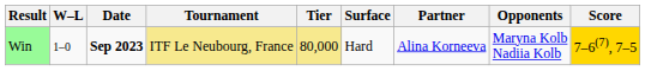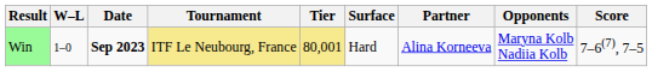 <table class="sortable wikitable">
 <tr>
 <th>Result</th>
 <th class="unsortable">W–L</th>
 <th>Date</th>
 <th>Tournament</th>
 <th>Tier</th>
 <th>Surface</th>
 <th>Partner</th>
 <th>Opponents</th>
 <th class="unsortable">Score</th>
 </tr>
 <tr>
 <td bgcolor="98FB98">Win</td>
 <td><small>1–0</small></td>
 <td><strong>Sep 2023</strong></td>
 <td bgcolor=f7e98e>ITF Le Neubourg, France</td>
-<td bgcolor=f7e98e>80,000</td>
+<td bgcolor=f7e98e>80,001</td>
 <td>Hard</td>
 <td> <a href='#'>Alina Korneeva</a></td>
 <td> <a href='#'>Maryna Kolb</a> <br>  <a href='#'>Nadiia Kolb</a></td>
-<td style="background: gold;">7–6<sup>(7)</sup>, 7–5</td>
+<td>7–6<sup>(7)</sup>, 7–5</td>
 </tr>
 </table>
